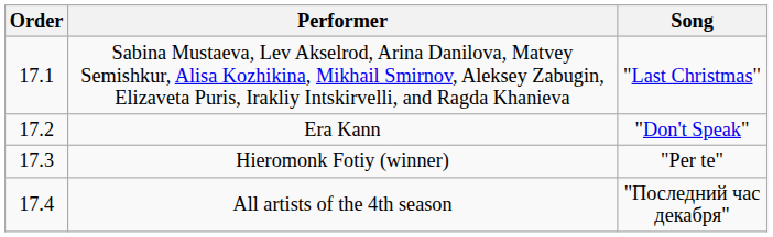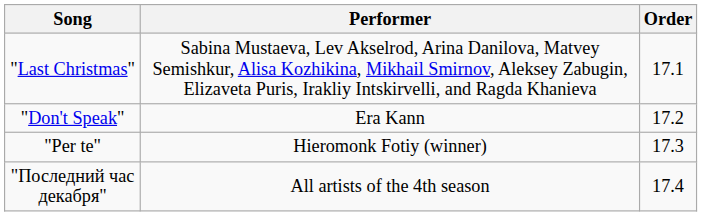 <table class="wikitable sortable" style="text-align: center; width: auto;">
 <tr>
+<th>Song</th>
+<th>Performer</th>
 <th>Order</th>
-<th>Performer</th>
-<th>Song</th>
 </tr>
 <tr>
+<td>"<a href='#'>Last Christmas</a>"</td>
+<td>Sabina Mustaeva, Lev Akselrod, Arina Danilova, Matvey Semishkur, <a href='#'>Alisa Kozhikina</a>, <a href='#'>Mikhail Smirnov</a>, Aleksey Zabugin, Elizaveta Puris, Irakliy Intskirvelli, and Ragda Khanieva</td>
 <td>17.1</td>
-<td>Sabina Mustaeva, Lev Akselrod, Arina Danilova, Matvey Semishkur, <a href='#'>Alisa Kozhikina</a>, <a href='#'>Mikhail Smirnov</a>, Aleksey Zabugin, Elizaveta Puris, Irakliy Intskirvelli, and Ragda Khanieva</td>
-<td>"<a href='#'>Last Christmas</a>"</td>
 </tr>
 <tr>
+<td>"<a href='#'>Don't Speak</a>"</td>
+<td>Era Kann</td>
 <td>17.2</td>
-<td>Era Kann</td>
-<td>"<a href='#'>Don't Speak</a>"</td>
 </tr>
 <tr>
+<td>"Per te"</td>
+<td>Hieromonk Fotiy (winner)</td>
 <td>17.3</td>
-<td>Hieromonk Fotiy (winner)</td>
-<td>"Per te"</td>
 </tr>
 <tr>
+<td>"Последний час декабря"</td>
+<td>All artists of the 4th season</td>
 <td>17.4</td>
-<td>All artists of the 4th season</td>
-<td>"Последний час декабря"</td>
 </tr>
 </table>
